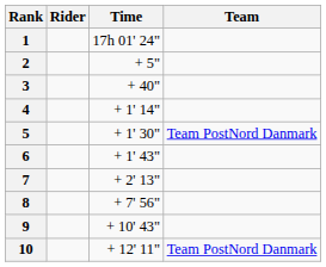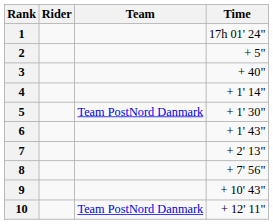 <table class="wikitable" margin-bottom:0;">
 <tr>
 <th scope="col">Rank</th>
 <th scope="col">Rider</th>
+<th scope="col">Team</th>
 <th scope="col">Time</th>
-<th scope="col">Team</th>
 </tr>
 <tr>
 <th scope="row">1</th>
 <td> </td>
+<td></td>
 <td align="right">17h 01' 24"</td>
-<td></td>
 </tr>
 <tr>
 <th scope="row">2</th>
 <td></td>
+<td></td>
 <td align="right">+ 5"</td>
-<td></td>
 </tr>
 <tr>
 <th scope="row">3</th>
 <td></td>
+<td></td>
 <td align="right">+ 40"</td>
-<td></td>
 </tr>
 <tr>
 <th scope="row">4</th>
 <td></td>
+<td></td>
 <td align="right">+ 1' 14"</td>
-<td></td>
 </tr>
 <tr>
 <th scope="row">5</th>
 <td></td>
+<td><a href='#'>Team PostNord Danmark</a></td>
 <td align="right">+ 1' 30"</td>
-<td><a href='#'>Team PostNord Danmark</a></td>
 </tr>
 <tr>
 <th scope="row">6</th>
 <td></td>
+<td></td>
 <td align="right">+ 1' 43"</td>
-<td></td>
 </tr>
 <tr>
 <th scope="row">7</th>
 <td></td>
+<td></td>
 <td align="right">+ 2' 13"</td>
-<td></td>
 </tr>
 <tr>
 <th scope="row">8</th>
 <td></td>
+<td></td>
 <td align="right">+ 7' 56"</td>
-<td></td>
 </tr>
 <tr>
 <th scope="row">9</th>
 <td></td>
+<td></td>
 <td align="right">+ 10' 43"</td>
-<td></td>
 </tr>
 <tr>
 <th scope="row">10</th>
 <td></td>
+<td><a href='#'>Team PostNord Danmark</a></td>
 <td align="right">+ 12' 11"</td>
-<td><a href='#'>Team PostNord Danmark</a></td>
 </tr>
 </table>
